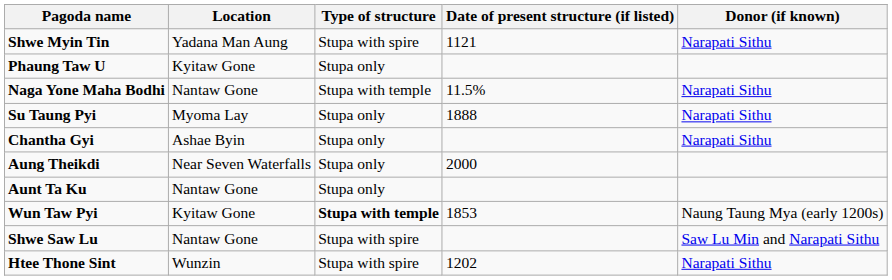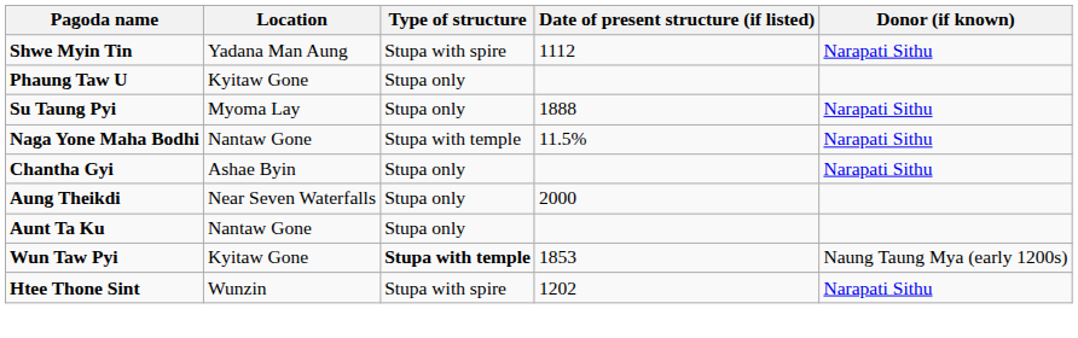 <table class="wikitable">
 <tr>
 <th>Pagoda name</th>
 <th>Location</th>
 <th>Type of structure</th>
 <th>Date of present structure (if listed)</th>
 <th>Donor (if known)</th>
 </tr>
 <tr>
 <td><strong>Shwe Myin Tin</strong></td>
 <td>Yadana Man Aung</td>
 <td>Stupa with spire</td>
-<td>1121</td>
+<td>1112</td>
 <td><a href='#'>Narapati Sithu</a></td>
 </tr>
 <tr>
 <td><strong>Phaung Taw U</strong></td>
 <td>Kyitaw Gone</td>
 <td>Stupa only</td>
 <td></td>
 <td></td>
 </tr>
 <tr>
+<td><strong>Su Taung Pyi</strong></td>
+<td>Myoma Lay</td>
+<td>Stupa only</td>
+<td>1888</td>
+<td><a href='#'>Narapati Sithu</a></td>
+</tr>
+<tr>
 <td><strong>Naga Yone Maha Bodhi</strong></td>
 <td>Nantaw Gone</td>
 <td>Stupa with temple</td>
 <td>11.5%</td>
-<td><a href='#'>Narapati Sithu</a></td>
-</tr>
-<tr>
-<td><strong>Su Taung Pyi</strong></td>
-<td>Myoma Lay</td>
-<td>Stupa only</td>
-<td>1888</td>
 <td><a href='#'>Narapati Sithu</a></td>
 </tr>
 <tr>
 <td><strong>Chantha Gyi</strong></td>
 <td>Ashae Byin</td>
 <td>Stupa only</td>
 <td></td>
 <td><a href='#'>Narapati Sithu</a></td>
 </tr>
 <tr>
 <td><strong>Aung Theikdi</strong></td>
 <td>Near Seven Waterfalls</td>
 <td>Stupa only</td>
 <td>2000</td>
 <td></td>
 </tr>
 <tr>
 <td><strong>Aunt Ta Ku</strong></td>
 <td>Nantaw Gone</td>
 <td>Stupa only</td>
 <td></td>
 <td></td>
 </tr>
 <tr>
 <td><strong>Wun Taw Pyi</strong></td>
 <td>Kyitaw Gone</td>
 <td><strong>Stupa with temple</strong></td>
 <td>1853</td>
 <td>Naung Taung Mya (early 1200s)</td>
 </tr>
 <tr>
-<td><strong>Shwe Saw Lu</strong></td>
-<td>Nantaw Gone</td>
-<td>Stupa with spire</td>
-<td></td>
-<td><a href='#'>Saw Lu Min</a> and <a href='#'>Narapati Sithu</a></td>
-</tr>
-<tr>
 <td><strong>Htee Thone Sint</strong></td>
 <td>Wunzin</td>
 <td>Stupa with spire</td>
 <td>1202</td>
 <td><a href='#'>Narapati Sithu</a></td>
 </tr>
 </table>
